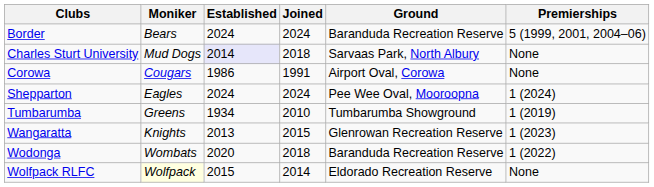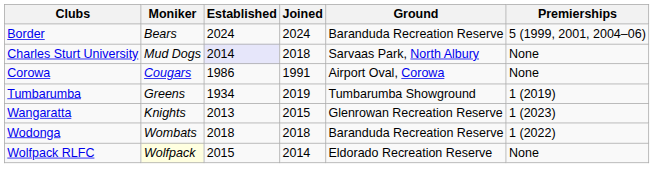 <table class="wikitable sortable">
 <tr>
 <th>Clubs</th>
 <th>Moniker</th>
 <th>Established</th>
 <th>Joined</th>
 <th>Ground</th>
 <th>Premierships</th>
 </tr>
 <tr>
 <td> <a href='#'>Border</a></td>
 <td><em>Bears</em></td>
 <td>2024</td>
 <td>2024</td>
 <td>Baranduda Recreation Reserve</td>
 <td>5 (1999, 2001, 2004–06)</td>
 </tr>
 <tr>
 <td> <a href='#'>Charles Sturt University</a></td>
 <td><em>Mud Dogs</em></td>
 <td style="background: lavender;">2014</td>
 <td>2018</td>
 <td>Sarvaas Park, <a href='#'>North Albury</a></td>
 <td>None</td>
 </tr>
 <tr>
 <td> <a href='#'>Corowa</a></td>
 <td><em><a href='#'>Cougars</a></em></td>
 <td>1986</td>
 <td>1991</td>
 <td>Airport Oval, <a href='#'>Corowa</a></td>
 <td>None</td>
 </tr>
 <tr>
-<td> <a href='#'>Shepparton</a></td>
-<td><em>Eagles</em></td>
-<td>2024</td>
-<td>2024</td>
-<td>Pee Wee Oval, <a href='#'>Mooroopna</a></td>
-<td>1 (2024)</td>
-</tr>
-<tr>
 <td> <a href='#'>Tumbarumba</a></td>
 <td><em>Greens</em></td>
 <td>1934</td>
-<td>2010</td>
+<td>2019</td>
 <td>Tumbarumba Showground</td>
 <td>1 (2019)</td>
 </tr>
 <tr>
 <td> <a href='#'>Wangaratta</a></td>
 <td><em>Knights</em></td>
 <td>2013</td>
 <td>2015</td>
 <td>Glenrowan Recreation Reserve</td>
 <td>1 (2023)</td>
 </tr>
 <tr>
 <td> <a href='#'>Wodonga</a></td>
 <td><em>Wombats</em></td>
-<td>2020</td>
+<td>2018</td>
 <td>2018</td>
 <td>Baranduda Recreation Reserve</td>
 <td>1 (2022)</td>
 </tr>
 <tr>
 <td> <a href='#'>Wolfpack RLFC</a></td>
 <td style="background: lightyellow;"><em>Wolfpack</em></td>
 <td>2015</td>
 <td>2014</td>
 <td>Eldorado Recreation Reserve</td>
 <td>None</td>
 </tr>
 </table>
